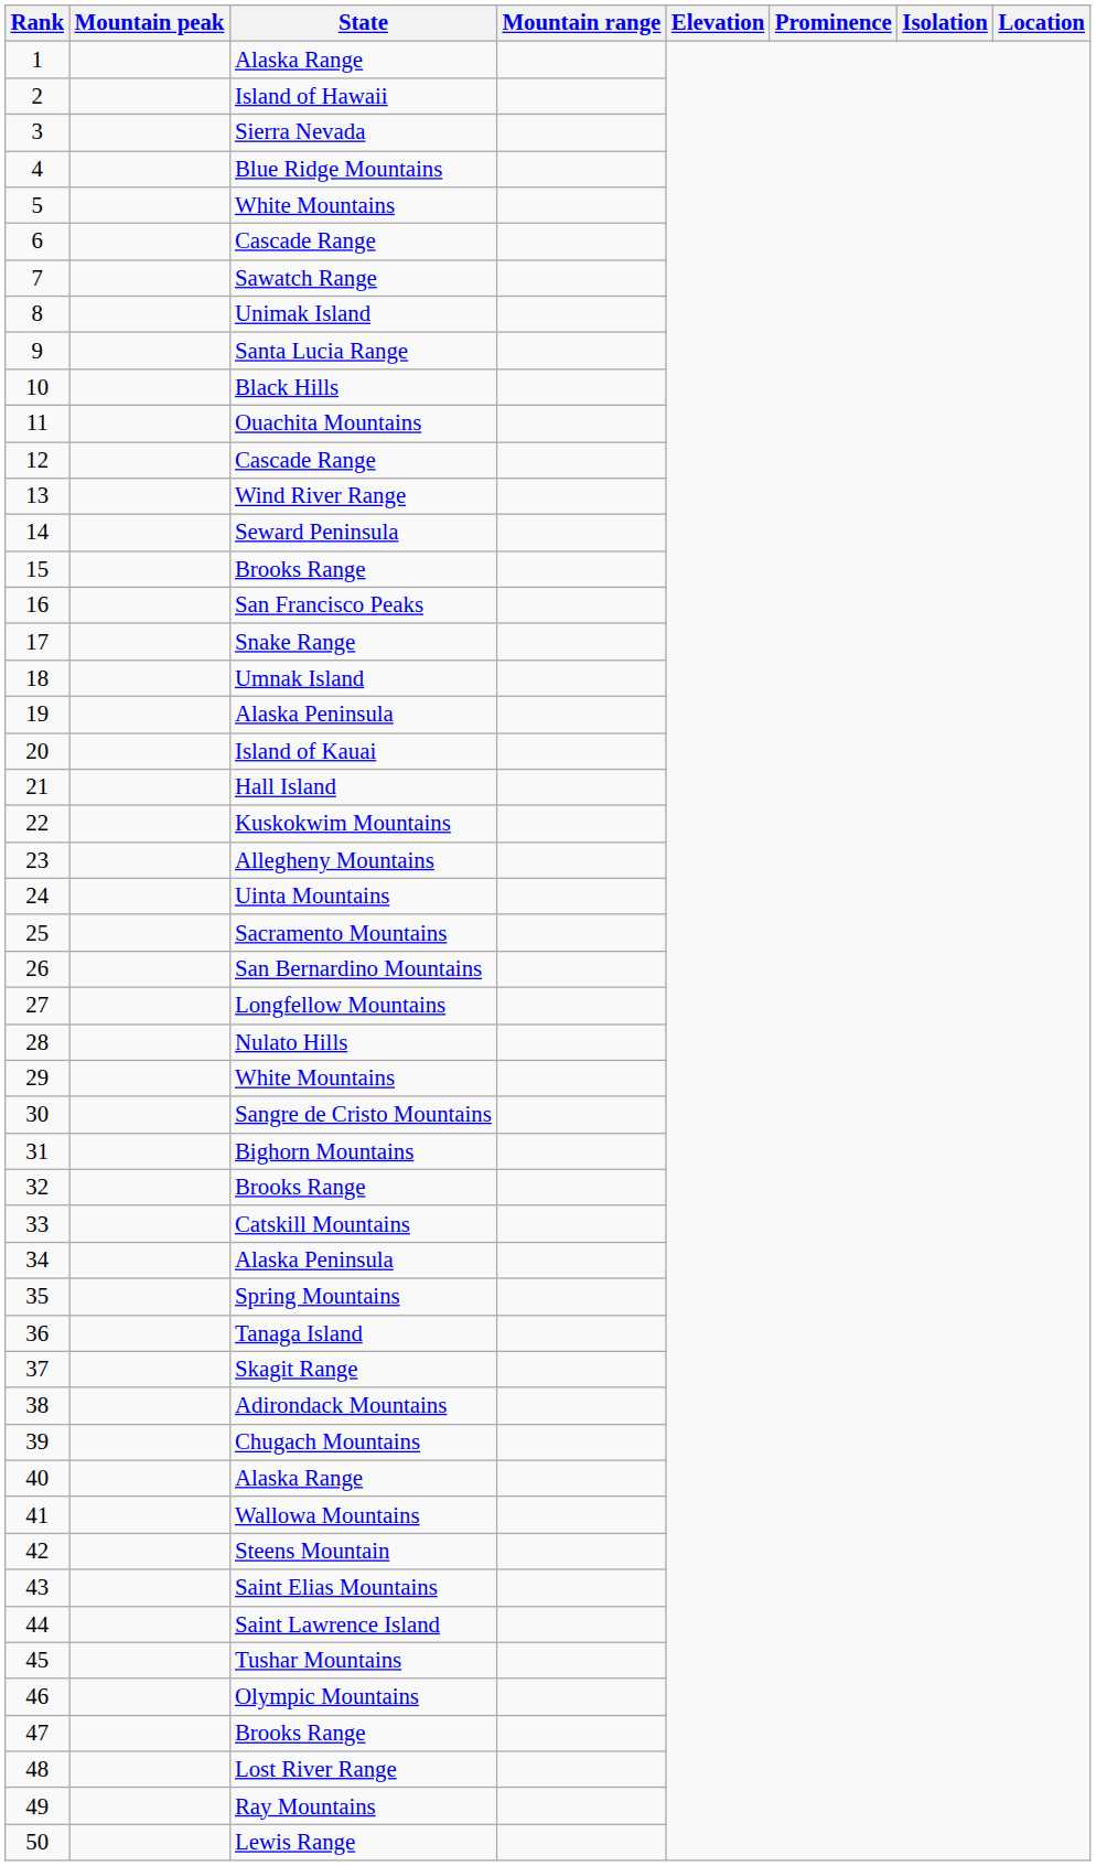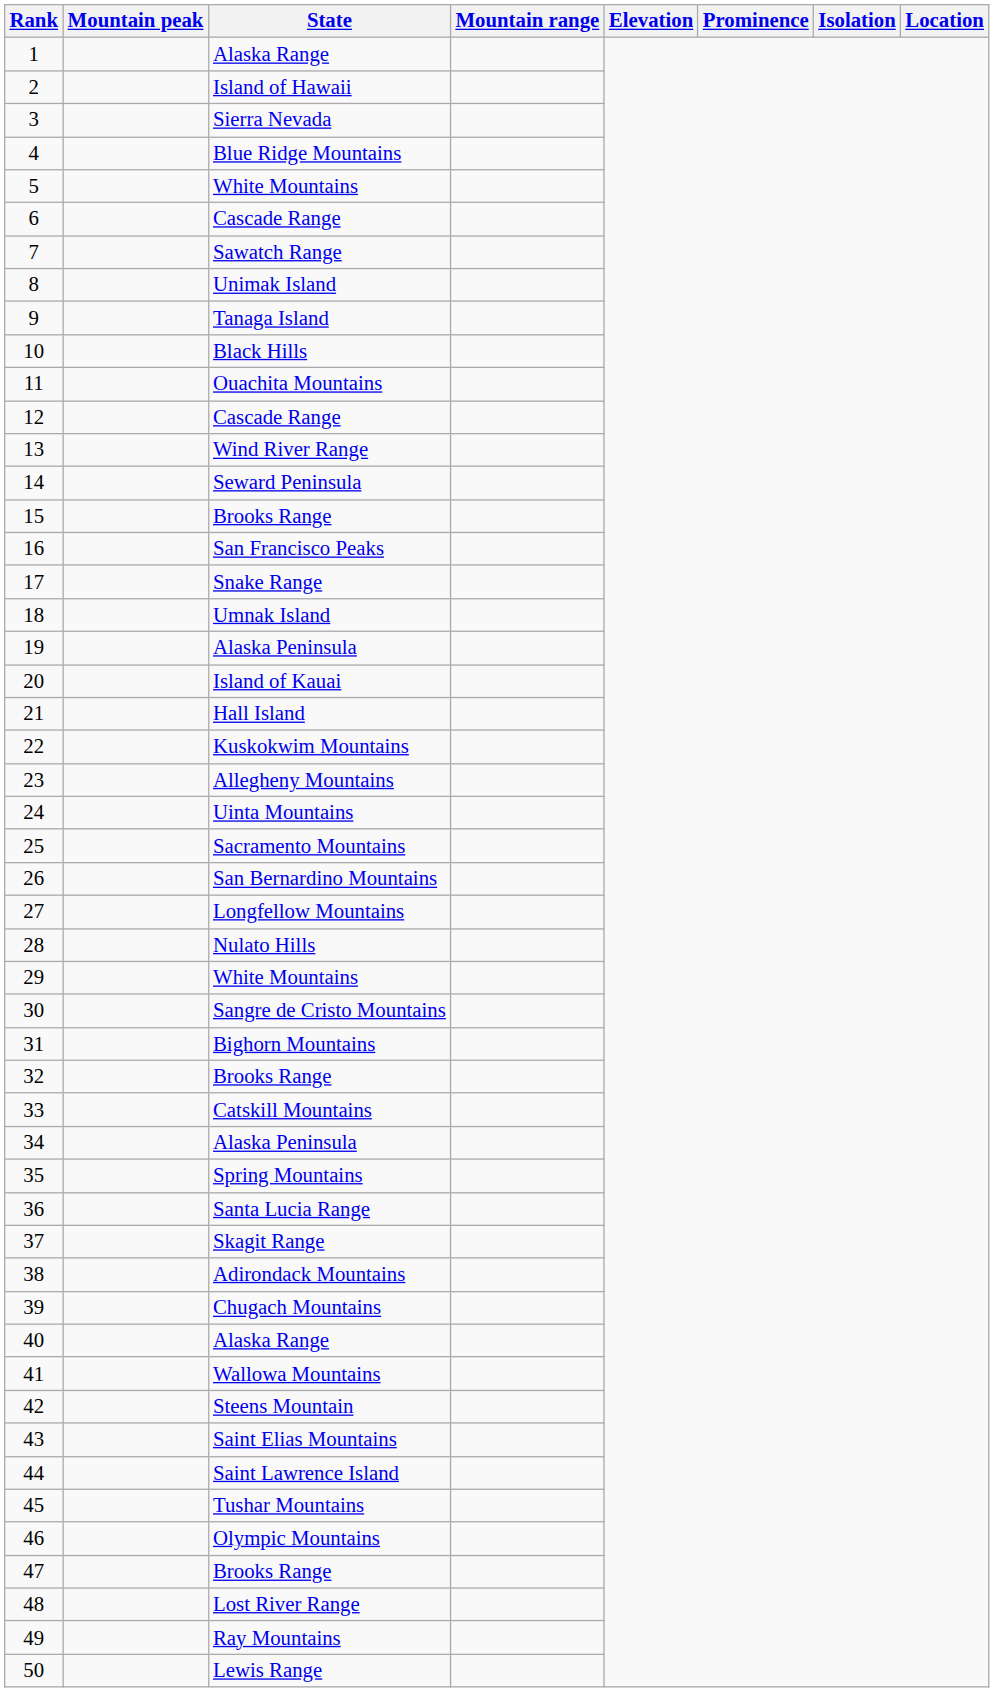 <table class="wikitable sortable">
 <tr>
 <th><a href='#'>Rank</a></th>
 <th><a href='#'>Mountain peak</a></th>
 <th><a href='#'>State</a></th>
 <th><a href='#'>Mountain range</a></th>
 <th><a href='#'>Elevation</a></th>
 <th><a href='#'>Prominence</a></th>
 <th><a href='#'>Isolation</a></th>
 <th><a href='#'>Location</a></th>
 </tr>
 <tr>
 <td align=center>1<br></td>
 <td></td>
 <td><a href='#'>Alaska Range</a><br></td>
 <td></td>
 </tr>
 <tr>
 <td align=center>2<br></td>
 <td></td>
 <td><a href='#'>Island of Hawaii</a><br></td>
 <td></td>
 </tr>
 <tr>
 <td align=center>3<br></td>
 <td></td>
 <td><a href='#'>Sierra Nevada</a><br></td>
 <td></td>
 </tr>
 <tr>
 <td align=center>4<br></td>
 <td></td>
 <td><a href='#'>Blue Ridge Mountains</a><br></td>
 <td></td>
 </tr>
 <tr>
 <td align=center>5<br></td>
 <td></td>
 <td><a href='#'>White Mountains</a><br></td>
 <td></td>
 </tr>
 <tr>
 <td align=center>6<br></td>
 <td></td>
 <td><a href='#'>Cascade Range</a><br></td>
 <td></td>
 </tr>
 <tr>
 <td align=center>7<br></td>
 <td></td>
 <td><a href='#'>Sawatch Range</a><br></td>
 <td></td>
 </tr>
 <tr>
 <td align=center>8<br></td>
 <td></td>
 <td><a href='#'>Unimak Island</a><br></td>
 <td></td>
 </tr>
 <tr>
 <td align=center>9<br></td>
 <td></td>
-<td><a href='#'>Santa Lucia Range</a><br></td>
+<td><a href='#'>Tanaga Island</a><br></td>
 <td></td>
 </tr>
 <tr>
 <td align=center>10<br></td>
 <td></td>
 <td><a href='#'>Black Hills</a><br></td>
 <td></td>
 </tr>
 <tr>
 <td align=center>11<br></td>
 <td></td>
 <td><a href='#'>Ouachita Mountains</a><br></td>
 <td></td>
 </tr>
 <tr>
 <td align=center>12<br></td>
 <td></td>
 <td><a href='#'>Cascade Range</a><br></td>
 <td></td>
 </tr>
 <tr>
 <td align=center>13<br></td>
 <td></td>
 <td><a href='#'>Wind River Range</a><br></td>
 <td></td>
 </tr>
 <tr>
 <td align=center>14<br></td>
 <td></td>
 <td><a href='#'>Seward Peninsula</a><br></td>
 <td></td>
 </tr>
 <tr>
 <td align=center>15<br></td>
 <td></td>
 <td><a href='#'>Brooks Range</a><br></td>
 <td></td>
 </tr>
 <tr>
 <td align=center>16<br></td>
 <td></td>
 <td><a href='#'>San Francisco Peaks</a><br></td>
 <td></td>
 </tr>
 <tr>
 <td align=center>17<br></td>
 <td></td>
 <td><a href='#'>Snake Range</a><br></td>
 <td></td>
 </tr>
 <tr>
 <td align=center>18<br></td>
 <td></td>
 <td><a href='#'>Umnak Island</a><br></td>
 <td></td>
 </tr>
 <tr>
 <td align=center>19<br></td>
 <td></td>
 <td><a href='#'>Alaska Peninsula</a><br></td>
 <td></td>
 </tr>
 <tr>
 <td align=center>20<br></td>
 <td></td>
 <td><a href='#'>Island of Kauai</a><br></td>
 <td></td>
 </tr>
 <tr>
 <td align=center>21<br></td>
 <td></td>
 <td><a href='#'>Hall Island</a><br></td>
 <td></td>
 </tr>
 <tr>
 <td align=center>22<br></td>
 <td></td>
 <td><a href='#'>Kuskokwim Mountains</a><br></td>
 <td></td>
 </tr>
 <tr>
 <td align=center>23<br></td>
 <td></td>
 <td><a href='#'>Allegheny Mountains</a><br></td>
 <td></td>
 </tr>
 <tr>
 <td align=center>24<br></td>
 <td></td>
 <td><a href='#'>Uinta Mountains</a><br></td>
 <td></td>
 </tr>
 <tr>
 <td align=center>25<br></td>
 <td></td>
 <td><a href='#'>Sacramento Mountains</a><br></td>
 <td></td>
 </tr>
 <tr>
 <td align=center>26<br></td>
 <td></td>
 <td><a href='#'>San Bernardino Mountains</a><br></td>
 <td></td>
 </tr>
 <tr>
 <td align=center>27<br></td>
 <td></td>
 <td><a href='#'>Longfellow Mountains</a><br></td>
 <td></td>
 </tr>
 <tr>
 <td align=center>28<br></td>
 <td></td>
 <td><a href='#'>Nulato Hills</a><br></td>
 <td></td>
 </tr>
 <tr>
 <td align=center>29<br></td>
 <td></td>
 <td><a href='#'>White Mountains</a><br></td>
 <td></td>
 </tr>
 <tr>
 <td align=center>30<br></td>
 <td></td>
 <td><a href='#'>Sangre de Cristo Mountains</a><br></td>
 <td></td>
 </tr>
 <tr>
 <td align=center>31<br></td>
 <td></td>
 <td><a href='#'>Bighorn Mountains</a><br></td>
 <td></td>
 </tr>
 <tr>
 <td align=center>32<br></td>
 <td></td>
 <td><a href='#'>Brooks Range</a><br></td>
 <td></td>
 </tr>
 <tr>
 <td align=center>33<br></td>
 <td></td>
 <td><a href='#'>Catskill Mountains</a><br></td>
 <td></td>
 </tr>
 <tr>
 <td align=center>34<br></td>
 <td></td>
 <td><a href='#'>Alaska Peninsula</a><br></td>
 <td></td>
 </tr>
 <tr>
 <td align=center>35<br></td>
 <td></td>
 <td><a href='#'>Spring Mountains</a><br></td>
 <td></td>
 </tr>
 <tr>
 <td align=center>36<br></td>
 <td></td>
-<td><a href='#'>Tanaga Island</a><br></td>
+<td><a href='#'>Santa Lucia Range</a><br></td>
 <td></td>
 </tr>
 <tr>
 <td align=center>37<br></td>
 <td></td>
 <td><a href='#'>Skagit Range</a><br></td>
 <td></td>
 </tr>
 <tr>
 <td align=center>38<br></td>
 <td></td>
 <td><a href='#'>Adirondack Mountains</a><br></td>
 <td></td>
 </tr>
 <tr>
 <td align=center>39<br></td>
 <td></td>
 <td><a href='#'>Chugach Mountains</a><br></td>
 <td></td>
 </tr>
 <tr>
 <td align=center>40<br></td>
 <td></td>
 <td><a href='#'>Alaska Range</a><br></td>
 <td></td>
 </tr>
 <tr>
 <td align=center>41<br></td>
 <td></td>
 <td><a href='#'>Wallowa Mountains</a><br></td>
 <td></td>
 </tr>
 <tr>
 <td align=center>42<br></td>
 <td></td>
 <td><a href='#'>Steens Mountain</a><br></td>
 <td></td>
 </tr>
 <tr>
 <td align=center>43<br></td>
 <td><br></td>
 <td><a href='#'>Saint Elias Mountains</a><br></td>
 <td></td>
 </tr>
 <tr>
 <td align=center>44<br></td>
 <td></td>
 <td><a href='#'>Saint Lawrence Island</a><br></td>
 <td></td>
 </tr>
 <tr>
 <td align=center>45<br></td>
 <td></td>
 <td><a href='#'>Tushar Mountains</a><br></td>
 <td></td>
 </tr>
 <tr>
 <td align=center>46<br></td>
 <td></td>
 <td><a href='#'>Olympic Mountains</a><br></td>
 <td></td>
 </tr>
 <tr>
 <td align=center>47<br></td>
 <td></td>
 <td><a href='#'>Brooks Range</a><br></td>
 <td></td>
 </tr>
 <tr>
 <td align=center>48<br></td>
 <td></td>
 <td><a href='#'>Lost River Range</a><br></td>
 <td></td>
 </tr>
 <tr>
 <td align=center>49<br></td>
 <td></td>
 <td><a href='#'>Ray Mountains</a><br></td>
 <td></td>
 </tr>
 <tr>
 <td align=center>50<br></td>
 <td></td>
 <td><a href='#'>Lewis Range</a><br></td>
 <td></td>
 </tr>
 </table>
